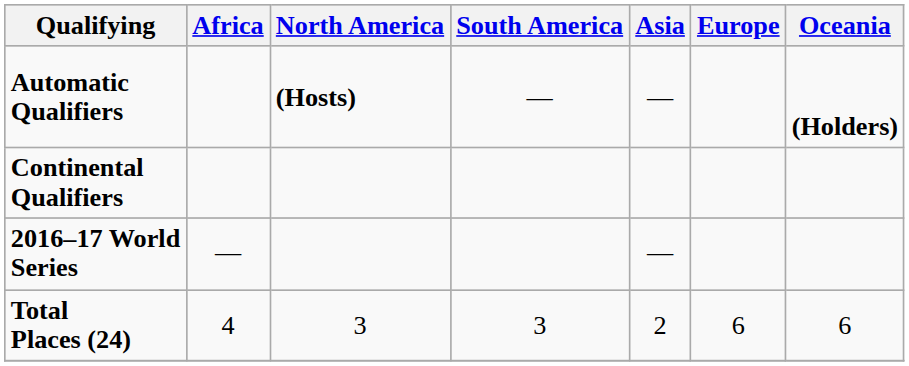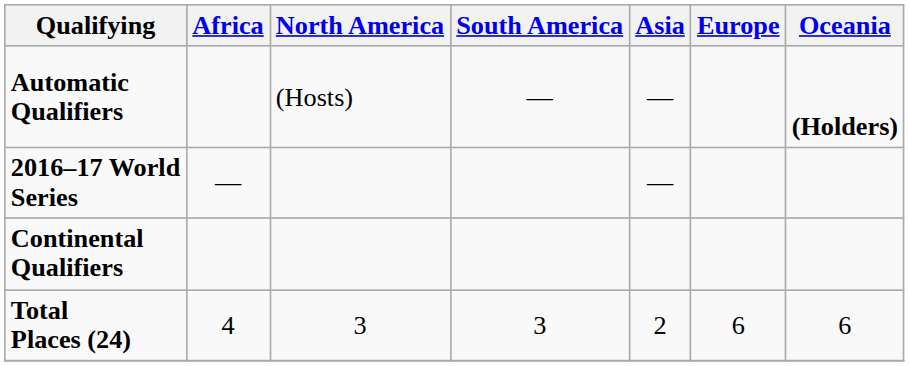 <table class="wikitable">
 <tr>
 <th>Qualifying</th>
 <th><a href='#'>Africa</a></th>
 <th><a href='#'>North America</a></th>
 <th><a href='#'>South America</a></th>
 <th><a href='#'>Asia</a></th>
 <th><a href='#'>Europe</a></th>
 <th><a href='#'>Oceania</a></th>
 </tr>
 <tr>
 <td><strong>Automatic <br> Qualifiers</strong></td>
 <td> <br> </td>
-<td><strong> (Hosts)</strong></td>
+<td> (Hosts)</td>
 <td align=center>—</td>
 <td align=center>—</td>
 <td> <br>  <br> </td>
 <td><strong> <br>  <br>  (Holders)</strong></td>
+</tr>
+<tr>
+<td><strong>2016–17 World <br> Series</strong></td>
+<td align=center>—</td>
+<td></td>
+<td></td>
+<td align=center>—</td>
+<td></td>
+<td></td>
 </tr>
 <tr>
 <td><strong>Continental <br> Qualifiers</strong></td>
 <td> <br> </td>
 <td></td>
 <td> <br> </td>
 <td> <br> </td>
 <td> <br> </td>
 <td> <br> </td>
-</tr>
-<tr>
-<td><strong>2016–17 World <br> Series</strong></td>
-<td align=center>—</td>
-<td></td>
-<td></td>
-<td align=center>—</td>
-<td></td>
-<td></td>
 </tr>
 <tr>
 <td><strong>Total <br> Places (24)</strong></td>
 <td align=center>4</td>
 <td align=center>3</td>
 <td align=center>3</td>
 <td align=center>2</td>
 <td align=center>6</td>
 <td align=center>6</td>
 </tr>
 <tr>
 </tr>
 </table>
